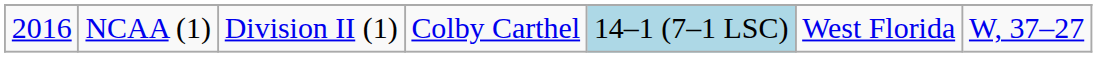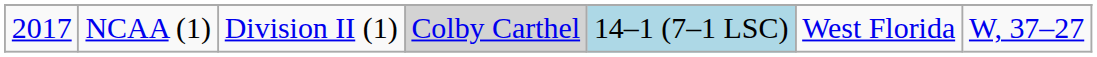 <table class="wikitable">
 <tr>
 </tr>
 <tr>
-<td><a href='#'>2016</a></td>
+<td><a href='#'>2017</a></td>
 <td rowspan=1><a href='#'>NCAA</a> (1)</td>
 <td rowspan=1><a href='#'>Division II</a> (1)</td>
-<td rowspan=1><a href='#'>Colby Carthel</a></td>
+<td rowspan=1 style="background: lightgrey;"><a href='#'>Colby Carthel</a></td>
 <td style="background: lightblue;">14–1 (7–1 LSC)</td>
 <td><a href='#'>West Florida</a></td>
 <td><a href='#'>W, 37–27</a></td>
 </tr>
 </table>
